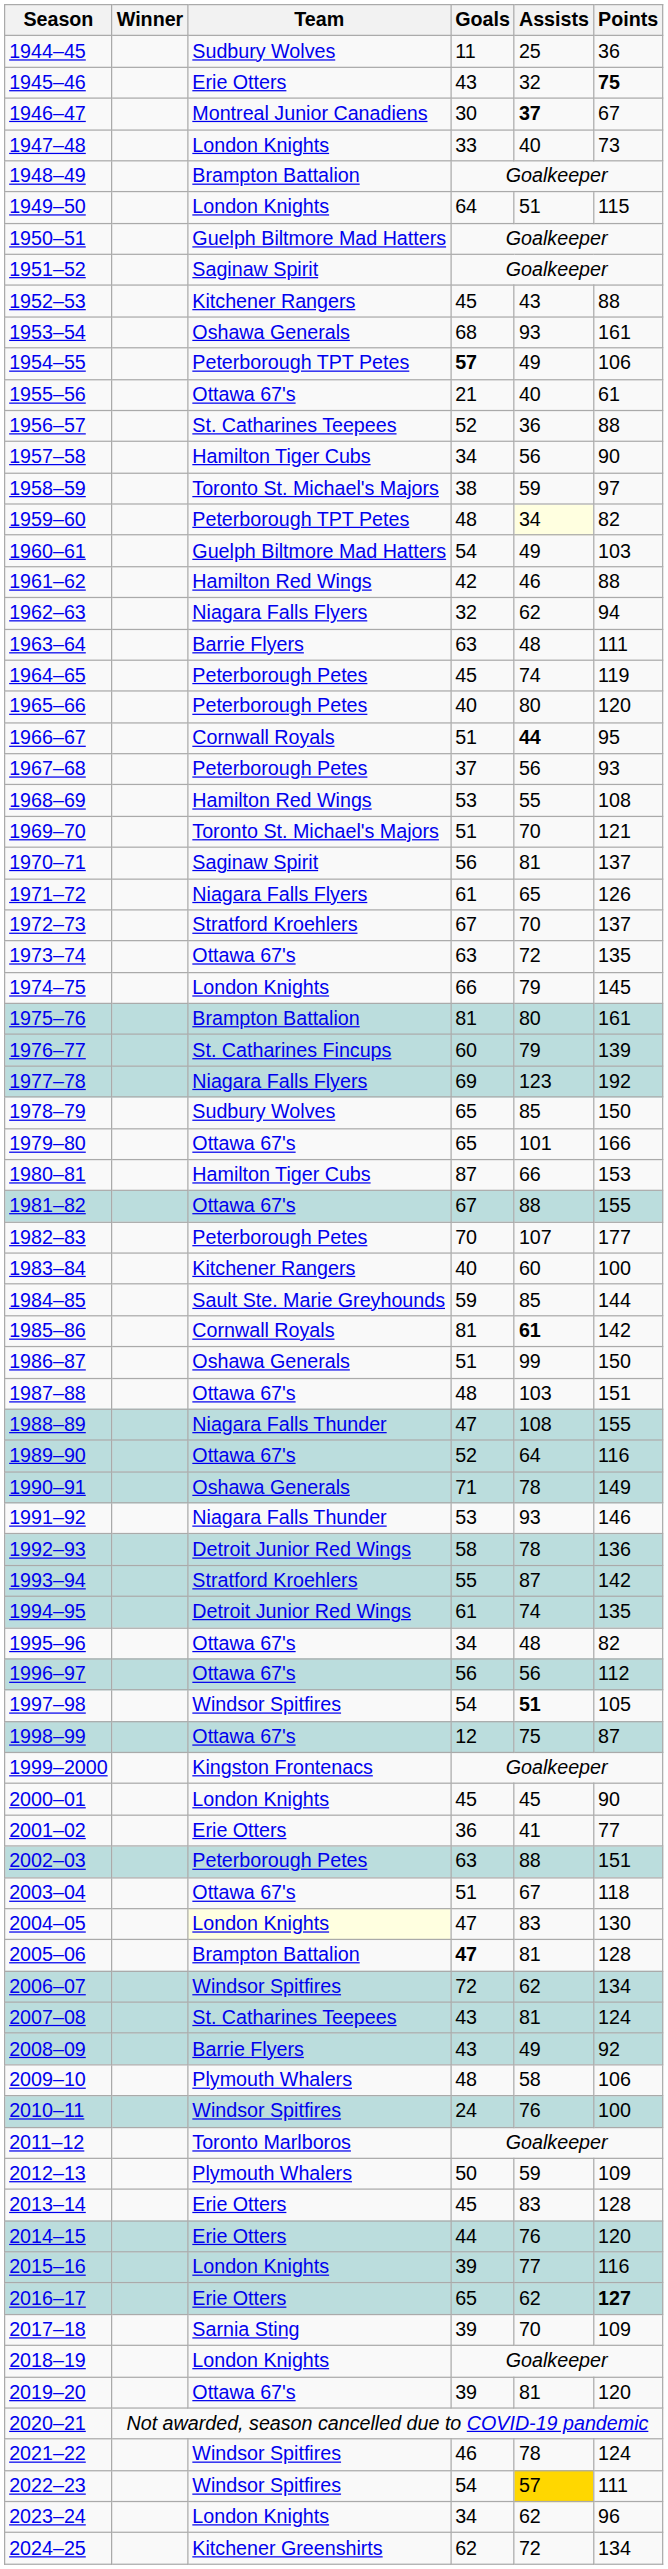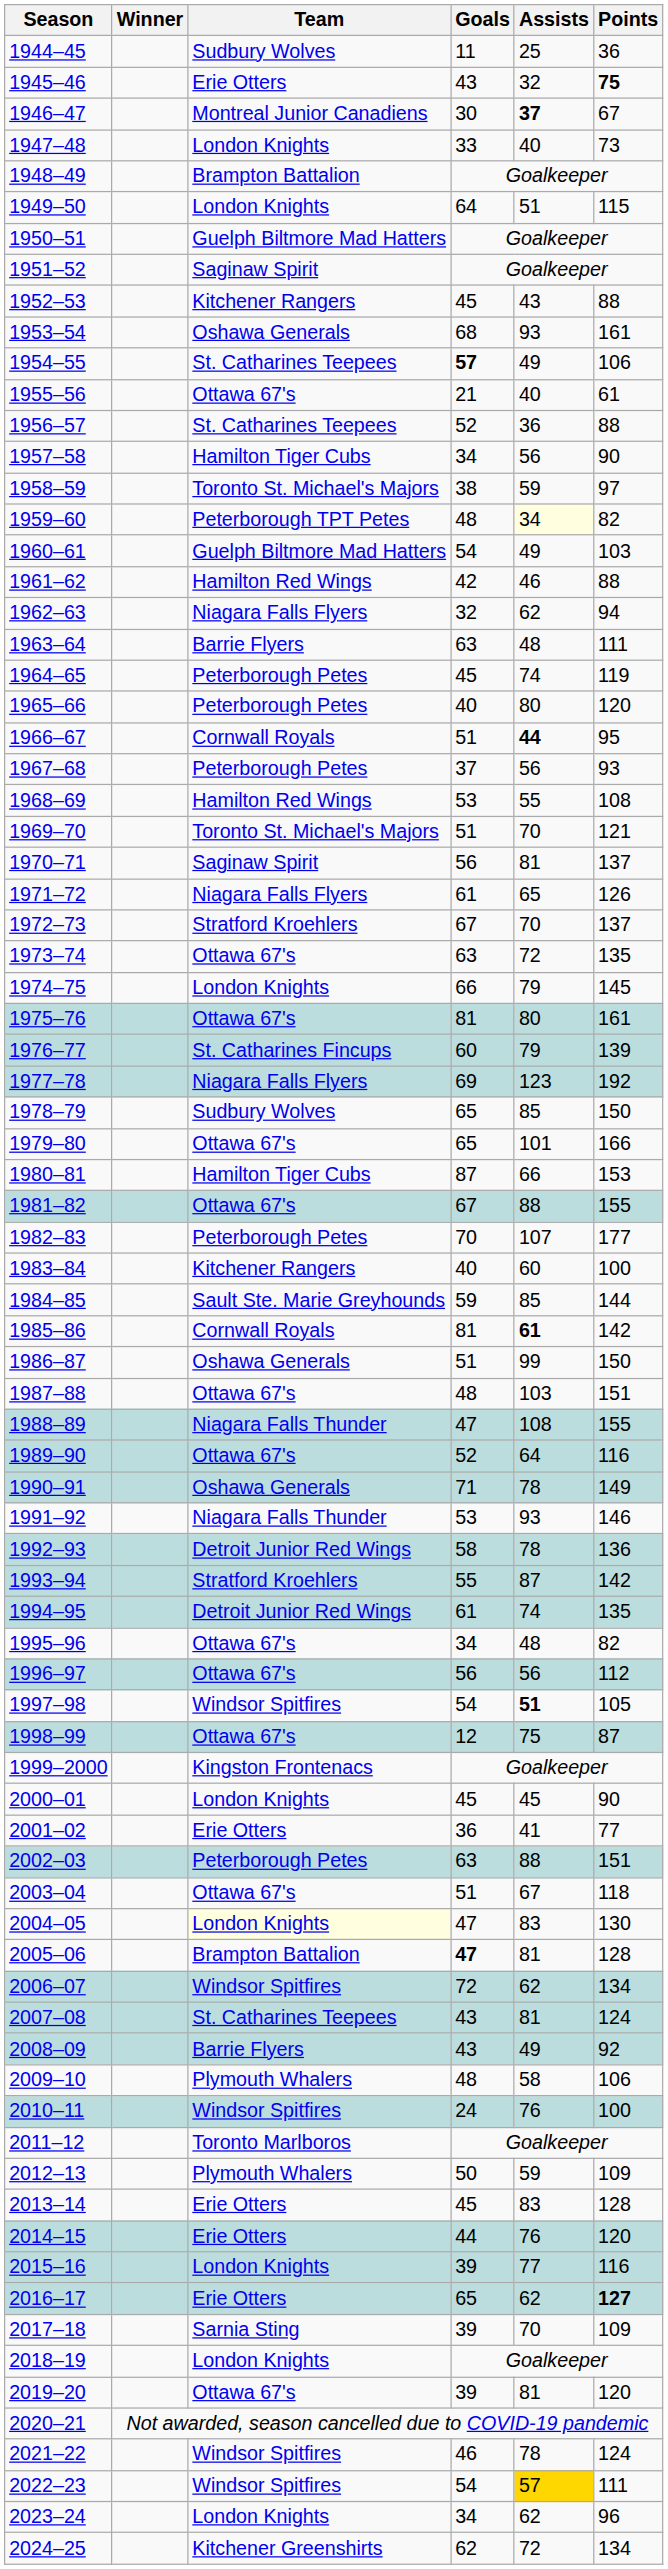 <table class="wikitable sortable">
 <tr>
 <th>Season</th>
 <th>Winner</th>
 <th>Team</th>
 <th>Goals</th>
 <th>Assists</th>
 <th>Points</th>
 </tr>
 <tr>
 <td><a href='#'>1944–45</a></td>
 <td></td>
 <td><a href='#'>Sudbury Wolves</a></td>
 <td>11</td>
 <td>25</td>
 <td>36</td>
 </tr>
 <tr>
 <td><a href='#'>1945–46</a></td>
 <td></td>
 <td><a href='#'>Erie Otters</a></td>
 <td>43</td>
 <td>32</td>
 <td><strong>75</strong></td>
 </tr>
 <tr>
 <td><a href='#'>1946–47</a></td>
 <td></td>
 <td><a href='#'>Montreal Junior Canadiens</a></td>
 <td>30</td>
 <td><strong>37</strong></td>
 <td>67</td>
 </tr>
 <tr>
 <td><a href='#'>1947–48</a></td>
 <td></td>
 <td><a href='#'>London Knights</a></td>
 <td>33</td>
 <td>40</td>
 <td>73</td>
 </tr>
 <tr>
 <td><a href='#'>1948–49</a></td>
 <td></td>
 <td><a href='#'>Brampton Battalion</a></td>
 <td colspan=3 align=center><em>Goalkeeper</em></td>
 </tr>
 <tr>
 <td><a href='#'>1949–50</a></td>
 <td></td>
 <td><a href='#'>London Knights</a></td>
 <td>64</td>
 <td>51</td>
 <td>115</td>
 </tr>
 <tr>
 <td><a href='#'>1950–51</a></td>
 <td></td>
 <td><a href='#'>Guelph Biltmore Mad Hatters</a></td>
 <td colspan=3 align=center><em>Goalkeeper</em></td>
 </tr>
 <tr>
 <td><a href='#'>1951–52</a></td>
 <td></td>
 <td><a href='#'>Saginaw Spirit</a></td>
 <td colspan=3 align=center><em>Goalkeeper</em></td>
 </tr>
 <tr>
 <td><a href='#'>1952–53</a></td>
 <td></td>
 <td><a href='#'>Kitchener Rangers</a></td>
 <td>45</td>
 <td>43</td>
 <td>88</td>
 </tr>
 <tr>
 <td><a href='#'>1953–54</a></td>
 <td></td>
 <td><a href='#'>Oshawa Generals</a></td>
 <td>68</td>
 <td>93</td>
 <td>161</td>
 </tr>
 <tr>
 <td><a href='#'>1954–55</a></td>
 <td></td>
-<td><a href='#'>Peterborough TPT Petes</a></td>
+<td><a href='#'>St. Catharines Teepees</a></td>
 <td><strong>57</strong></td>
 <td>49</td>
 <td>106</td>
 </tr>
 <tr>
 <td><a href='#'>1955–56</a></td>
 <td></td>
 <td><a href='#'>Ottawa 67's</a></td>
 <td>21</td>
 <td>40</td>
 <td>61</td>
 </tr>
 <tr>
 <td><a href='#'>1956–57</a></td>
 <td></td>
 <td><a href='#'>St. Catharines Teepees</a></td>
 <td>52</td>
 <td>36</td>
 <td>88</td>
 </tr>
 <tr>
 <td><a href='#'>1957–58</a></td>
 <td></td>
 <td><a href='#'>Hamilton Tiger Cubs</a></td>
 <td>34</td>
 <td>56</td>
 <td>90</td>
 </tr>
 <tr>
 <td><a href='#'>1958–59</a></td>
 <td></td>
 <td><a href='#'>Toronto St. Michael's Majors</a></td>
 <td>38</td>
 <td>59</td>
 <td>97</td>
 </tr>
 <tr>
 <td><a href='#'>1959–60</a></td>
 <td></td>
 <td><a href='#'>Peterborough TPT Petes</a></td>
 <td>48</td>
 <td style="background: lightyellow;">34</td>
 <td>82</td>
 </tr>
 <tr>
 <td><a href='#'>1960–61</a></td>
 <td></td>
 <td><a href='#'>Guelph Biltmore Mad Hatters</a></td>
 <td>54</td>
 <td>49</td>
 <td>103</td>
 </tr>
 <tr>
 <td><a href='#'>1961–62</a></td>
 <td></td>
 <td><a href='#'>Hamilton Red Wings</a></td>
 <td>42</td>
 <td>46</td>
 <td>88</td>
 </tr>
 <tr>
 <td><a href='#'>1962–63</a></td>
 <td></td>
 <td><a href='#'>Niagara Falls Flyers</a></td>
 <td>32</td>
 <td>62</td>
 <td>94</td>
 </tr>
 <tr>
 <td><a href='#'>1963–64</a></td>
 <td></td>
 <td><a href='#'>Barrie Flyers</a></td>
 <td>63</td>
 <td>48</td>
 <td>111</td>
 </tr>
 <tr>
 <td><a href='#'>1964–65</a></td>
 <td></td>
 <td><a href='#'>Peterborough Petes</a></td>
 <td>45</td>
 <td>74</td>
 <td>119</td>
 </tr>
 <tr>
 <td><a href='#'>1965–66</a></td>
 <td></td>
 <td><a href='#'>Peterborough Petes</a></td>
 <td>40</td>
 <td>80</td>
 <td>120</td>
 </tr>
 <tr>
 <td><a href='#'>1966–67</a></td>
 <td></td>
 <td><a href='#'>Cornwall Royals</a></td>
 <td>51</td>
 <td><strong>44</strong></td>
 <td>95</td>
 </tr>
 <tr>
 <td><a href='#'>1967–68</a></td>
 <td></td>
 <td><a href='#'>Peterborough Petes</a></td>
 <td>37</td>
 <td>56</td>
 <td>93</td>
 </tr>
 <tr>
 <td><a href='#'>1968–69</a></td>
 <td></td>
 <td><a href='#'>Hamilton Red Wings</a></td>
 <td>53</td>
 <td>55</td>
 <td>108</td>
 </tr>
 <tr>
 <td><a href='#'>1969–70</a></td>
 <td></td>
 <td><a href='#'>Toronto St. Michael's Majors</a></td>
 <td>51</td>
 <td>70</td>
 <td>121</td>
 </tr>
 <tr>
 <td><a href='#'>1970–71</a></td>
 <td></td>
 <td><a href='#'>Saginaw Spirit</a></td>
 <td>56</td>
 <td>81</td>
 <td>137</td>
 </tr>
 <tr>
 <td><a href='#'>1971–72</a></td>
 <td></td>
 <td><a href='#'>Niagara Falls Flyers</a></td>
 <td>61</td>
 <td>65</td>
 <td>126</td>
 </tr>
 <tr>
 <td><a href='#'>1972–73</a></td>
 <td></td>
 <td><a href='#'>Stratford Kroehlers</a></td>
 <td>67</td>
 <td>70</td>
 <td>137</td>
 </tr>
 <tr>
 <td><a href='#'>1973–74</a></td>
 <td></td>
 <td><a href='#'>Ottawa 67's</a></td>
 <td>63</td>
 <td>72</td>
 <td>135</td>
 </tr>
 <tr>
 <td><a href='#'>1974–75</a></td>
 <td></td>
 <td><a href='#'>London Knights</a></td>
 <td>66</td>
 <td>79</td>
 <td>145</td>
 </tr>
 <tr bgcolor="#bbdddd">
 <td><a href='#'>1975–76</a></td>
 <td></td>
-<td><a href='#'>Brampton Battalion</a></td>
+<td><a href='#'>Ottawa 67's</a></td>
 <td>81</td>
 <td>80</td>
 <td>161</td>
 </tr>
 <tr bgcolor="#bbdddd">
 <td><a href='#'>1976–77</a></td>
 <td></td>
 <td><a href='#'>St. Catharines Fincups</a></td>
 <td>60</td>
 <td>79</td>
 <td>139</td>
 </tr>
 <tr bgcolor="#bbdddd">
 <td><a href='#'>1977–78</a></td>
 <td></td>
 <td><a href='#'>Niagara Falls Flyers</a></td>
 <td>69</td>
 <td>123</td>
 <td>192</td>
 </tr>
 <tr>
 <td><a href='#'>1978–79</a></td>
 <td></td>
 <td><a href='#'>Sudbury Wolves</a></td>
 <td>65</td>
 <td>85</td>
 <td>150</td>
 </tr>
 <tr>
 <td><a href='#'>1979–80</a></td>
 <td></td>
 <td><a href='#'>Ottawa 67's</a></td>
 <td>65</td>
 <td>101</td>
 <td>166</td>
 </tr>
 <tr>
 <td><a href='#'>1980–81</a></td>
 <td></td>
 <td><a href='#'>Hamilton Tiger Cubs</a></td>
 <td>87</td>
 <td>66</td>
 <td>153</td>
 </tr>
 <tr bgcolor="#bbdddd">
 <td><a href='#'>1981–82</a></td>
 <td></td>
 <td><a href='#'>Ottawa 67's</a></td>
 <td>67</td>
 <td>88</td>
 <td>155</td>
 </tr>
 <tr>
 <td><a href='#'>1982–83</a></td>
 <td></td>
 <td><a href='#'>Peterborough Petes</a></td>
 <td>70</td>
 <td>107</td>
 <td>177</td>
 </tr>
 <tr>
 <td><a href='#'>1983–84</a></td>
 <td></td>
 <td><a href='#'>Kitchener Rangers</a></td>
 <td>40</td>
 <td>60</td>
 <td>100</td>
 </tr>
 <tr>
 <td><a href='#'>1984–85</a></td>
 <td></td>
 <td><a href='#'>Sault Ste. Marie Greyhounds</a></td>
 <td>59</td>
 <td>85</td>
 <td>144</td>
 </tr>
 <tr>
 <td><a href='#'>1985–86</a></td>
 <td></td>
 <td><a href='#'>Cornwall Royals</a></td>
 <td>81</td>
 <td><strong>61</strong></td>
 <td>142</td>
 </tr>
 <tr>
 <td><a href='#'>1986–87</a></td>
 <td></td>
 <td><a href='#'>Oshawa Generals</a></td>
 <td>51</td>
 <td>99</td>
 <td>150</td>
 </tr>
 <tr>
 <td><a href='#'>1987–88</a></td>
 <td></td>
 <td><a href='#'>Ottawa 67's</a></td>
 <td>48</td>
 <td>103</td>
 <td>151</td>
 </tr>
 <tr bgcolor="#bbdddd">
 <td><a href='#'>1988–89</a></td>
 <td></td>
 <td><a href='#'>Niagara Falls Thunder</a></td>
 <td>47</td>
 <td>108</td>
 <td>155</td>
 </tr>
 <tr bgcolor="#bbdddd">
 <td><a href='#'>1989–90</a></td>
 <td></td>
 <td><a href='#'>Ottawa 67's</a></td>
 <td>52</td>
 <td>64</td>
 <td>116</td>
 </tr>
 <tr bgcolor="#bbdddd">
 <td><a href='#'>1990–91</a></td>
 <td></td>
 <td><a href='#'>Oshawa Generals</a></td>
 <td>71</td>
 <td>78</td>
 <td>149</td>
 </tr>
 <tr>
 <td><a href='#'>1991–92</a></td>
 <td></td>
 <td><a href='#'>Niagara Falls Thunder</a></td>
 <td>53</td>
 <td>93</td>
 <td>146</td>
 </tr>
 <tr bgcolor="#bbdddd">
 <td><a href='#'>1992–93</a></td>
 <td></td>
 <td><a href='#'>Detroit Junior Red Wings</a></td>
 <td>58</td>
 <td>78</td>
 <td>136</td>
 </tr>
 <tr bgcolor="#bbdddd">
 <td><a href='#'>1993–94</a></td>
 <td></td>
 <td><a href='#'>Stratford Kroehlers</a></td>
 <td>55</td>
 <td>87</td>
 <td>142</td>
 </tr>
 <tr bgcolor="#bbdddd">
 <td><a href='#'>1994–95</a></td>
 <td></td>
 <td><a href='#'>Detroit Junior Red Wings</a></td>
 <td>61</td>
 <td>74</td>
 <td>135</td>
 </tr>
 <tr>
 <td><a href='#'>1995–96</a></td>
 <td></td>
 <td><a href='#'>Ottawa 67's</a></td>
 <td>34</td>
 <td>48</td>
 <td>82</td>
 </tr>
 <tr bgcolor="#bbdddd">
 <td><a href='#'>1996–97</a></td>
 <td></td>
 <td><a href='#'>Ottawa 67's</a></td>
 <td>56</td>
 <td>56</td>
 <td>112</td>
 </tr>
 <tr>
 <td><a href='#'>1997–98</a></td>
 <td></td>
 <td><a href='#'>Windsor Spitfires</a></td>
 <td>54</td>
 <td><strong>51</strong></td>
 <td>105</td>
 </tr>
 <tr bgcolor="#bbdddd">
 <td><a href='#'>1998–99</a></td>
 <td></td>
 <td><a href='#'>Ottawa 67's</a></td>
 <td>12</td>
 <td>75</td>
 <td>87</td>
 </tr>
 <tr>
 <td><a href='#'>1999–2000</a></td>
 <td></td>
 <td><a href='#'>Kingston Frontenacs</a></td>
 <td colspan=3 align=center><em>Goalkeeper</em></td>
 </tr>
 <tr>
 <td><a href='#'>2000–01</a></td>
 <td></td>
 <td><a href='#'>London Knights</a></td>
 <td>45</td>
 <td>45</td>
 <td>90</td>
 </tr>
 <tr>
 <td><a href='#'>2001–02</a></td>
 <td></td>
 <td><a href='#'>Erie Otters</a></td>
 <td>36</td>
 <td>41</td>
 <td>77</td>
 </tr>
 <tr bgcolor="#bbdddd">
 <td><a href='#'>2002–03</a></td>
 <td></td>
 <td><a href='#'>Peterborough Petes</a></td>
 <td>63</td>
 <td>88</td>
 <td>151</td>
 </tr>
 <tr>
 <td><a href='#'>2003–04</a></td>
 <td></td>
 <td><a href='#'>Ottawa 67's</a></td>
 <td>51</td>
 <td>67</td>
 <td>118</td>
 </tr>
 <tr>
 <td><a href='#'>2004–05</a></td>
 <td></td>
 <td style="background: lightyellow;"><a href='#'>London Knights</a></td>
 <td>47</td>
 <td>83</td>
 <td>130</td>
 </tr>
 <tr>
 <td><a href='#'>2005–06</a></td>
 <td></td>
 <td><a href='#'>Brampton Battalion</a></td>
 <td><strong>47</strong></td>
 <td>81</td>
 <td>128</td>
 </tr>
 <tr bgcolor="#bbdddd">
 <td><a href='#'>2006–07</a></td>
 <td></td>
 <td><a href='#'>Windsor Spitfires</a></td>
 <td>72</td>
 <td>62</td>
 <td>134</td>
 </tr>
 <tr bgcolor="#bbdddd">
 <td><a href='#'>2007–08</a></td>
 <td></td>
 <td><a href='#'>St. Catharines Teepees</a></td>
 <td>43</td>
 <td>81</td>
 <td>124</td>
 </tr>
 <tr bgcolor="#bbdddd">
 <td><a href='#'>2008–09</a></td>
 <td></td>
 <td><a href='#'>Barrie Flyers</a></td>
 <td>43</td>
 <td>49</td>
 <td>92</td>
 </tr>
 <tr>
 <td><a href='#'>2009–10</a></td>
 <td></td>
 <td><a href='#'>Plymouth Whalers</a></td>
 <td>48</td>
 <td>58</td>
 <td>106</td>
 </tr>
 <tr bgcolor="#bbdddd">
 <td><a href='#'>2010–11</a></td>
 <td></td>
 <td><a href='#'>Windsor Spitfires</a></td>
 <td>24</td>
 <td>76</td>
 <td>100</td>
 </tr>
 <tr>
 <td><a href='#'>2011–12</a></td>
 <td></td>
 <td><a href='#'>Toronto Marlboros</a></td>
 <td colspan=3 align=center><em>Goalkeeper</em></td>
 </tr>
 <tr>
 <td><a href='#'>2012–13</a></td>
 <td></td>
 <td><a href='#'>Plymouth Whalers</a></td>
 <td>50</td>
 <td>59</td>
 <td>109</td>
 </tr>
 <tr>
 <td><a href='#'>2013–14</a></td>
 <td></td>
 <td><a href='#'>Erie Otters</a></td>
 <td>45</td>
 <td>83</td>
 <td>128</td>
 </tr>
 <tr bgcolor="#bbdddd">
 <td><a href='#'>2014–15</a></td>
 <td></td>
 <td><a href='#'>Erie Otters</a></td>
 <td>44</td>
 <td>76</td>
 <td>120</td>
 </tr>
 <tr bgcolor="#bbdddd">
 <td><a href='#'>2015–16</a></td>
 <td></td>
 <td><a href='#'>London Knights</a></td>
 <td>39</td>
 <td>77</td>
 <td>116</td>
 </tr>
 <tr bgcolor="#bbdddd">
 <td><a href='#'>2016–17</a></td>
 <td></td>
 <td><a href='#'>Erie Otters</a></td>
 <td>65</td>
 <td>62</td>
 <td><strong>127</strong></td>
 </tr>
 <tr>
 <td><a href='#'>2017–18</a></td>
 <td></td>
 <td><a href='#'>Sarnia Sting</a></td>
 <td>39</td>
 <td>70</td>
 <td>109</td>
 </tr>
 <tr>
 <td><a href='#'>2018–19</a></td>
 <td></td>
 <td><a href='#'>London Knights</a></td>
 <td colspan=3 align=center><em>Goalkeeper</em></td>
 </tr>
 <tr>
 <td><a href='#'>2019–20</a></td>
 <td></td>
 <td><a href='#'>Ottawa 67's</a></td>
 <td>39</td>
 <td>81</td>
 <td>120</td>
 </tr>
 <tr>
 <td><a href='#'>2020–21</a></td>
 <td colspan=5 align=center><em>Not awarded, season cancelled due to <a href='#'>COVID-19 pandemic</a></em></td>
 </tr>
 <tr>
 <td><a href='#'>2021–22</a></td>
 <td></td>
 <td><a href='#'>Windsor Spitfires</a></td>
 <td>46</td>
 <td>78</td>
 <td>124</td>
 </tr>
 <tr>
 <td><a href='#'>2022–23</a></td>
 <td></td>
 <td><a href='#'>Windsor Spitfires</a></td>
 <td>54</td>
 <td style="background: gold;">57</td>
 <td>111</td>
 </tr>
 <tr>
 <td><a href='#'>2023–24</a></td>
 <td></td>
 <td><a href='#'>London Knights</a></td>
 <td>34</td>
 <td>62</td>
 <td>96</td>
 </tr>
 <tr>
 <td><a href='#'>2024–25</a></td>
 <td></td>
 <td><a href='#'>Kitchener Greenshirts</a></td>
 <td>62</td>
 <td>72</td>
 <td>134</td>
 </tr>
 </table>
